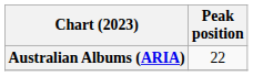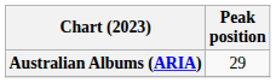 <table class="wikitable sortable plainrowheaders" style="text-align:center">
 <tr>
 <th scope="col">Chart (2023)</th>
 <th scope="col">Peak<br>position</th>
 </tr>
 <tr>
 <th scope="row">Australian Albums (<a href='#'>ARIA</a>)</th>
-<td>22</td>
+<td>29</td>
 </tr>
 <tr>
 </tr>
 <tr>
 </tr>
 <tr>
 </tr>
 <tr>
 </tr>
 <tr>
 </tr>
 </table>
